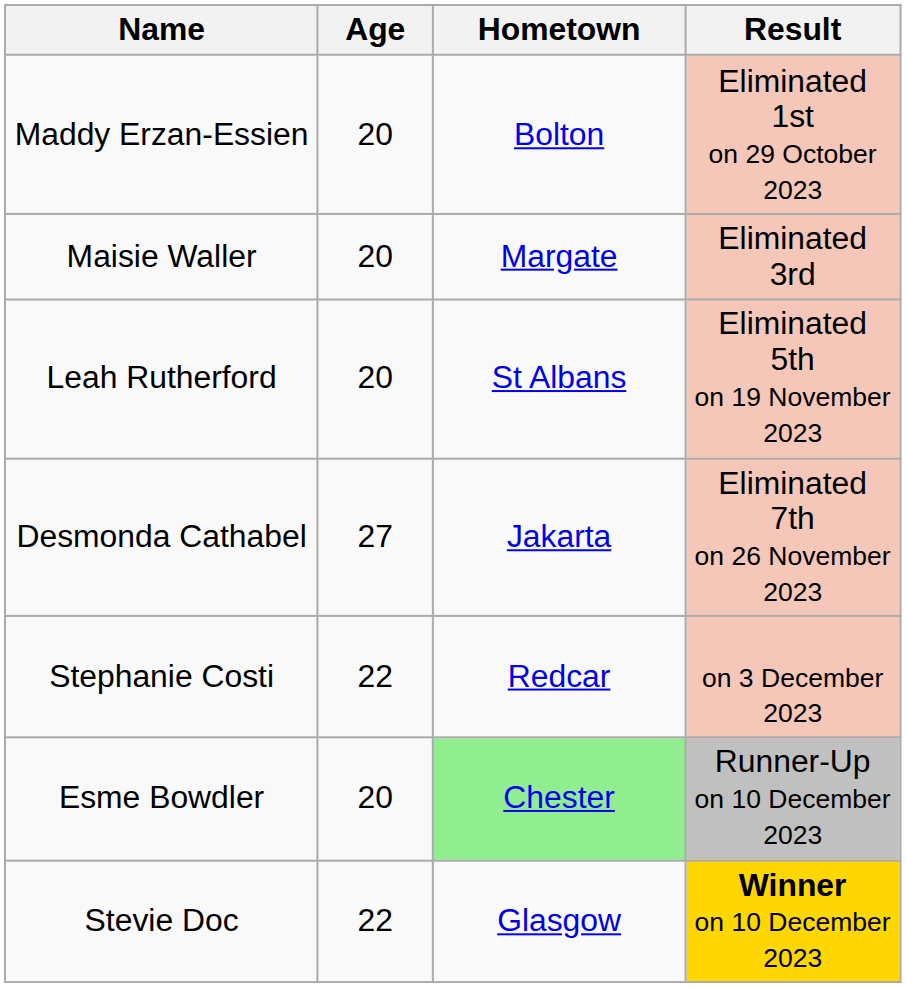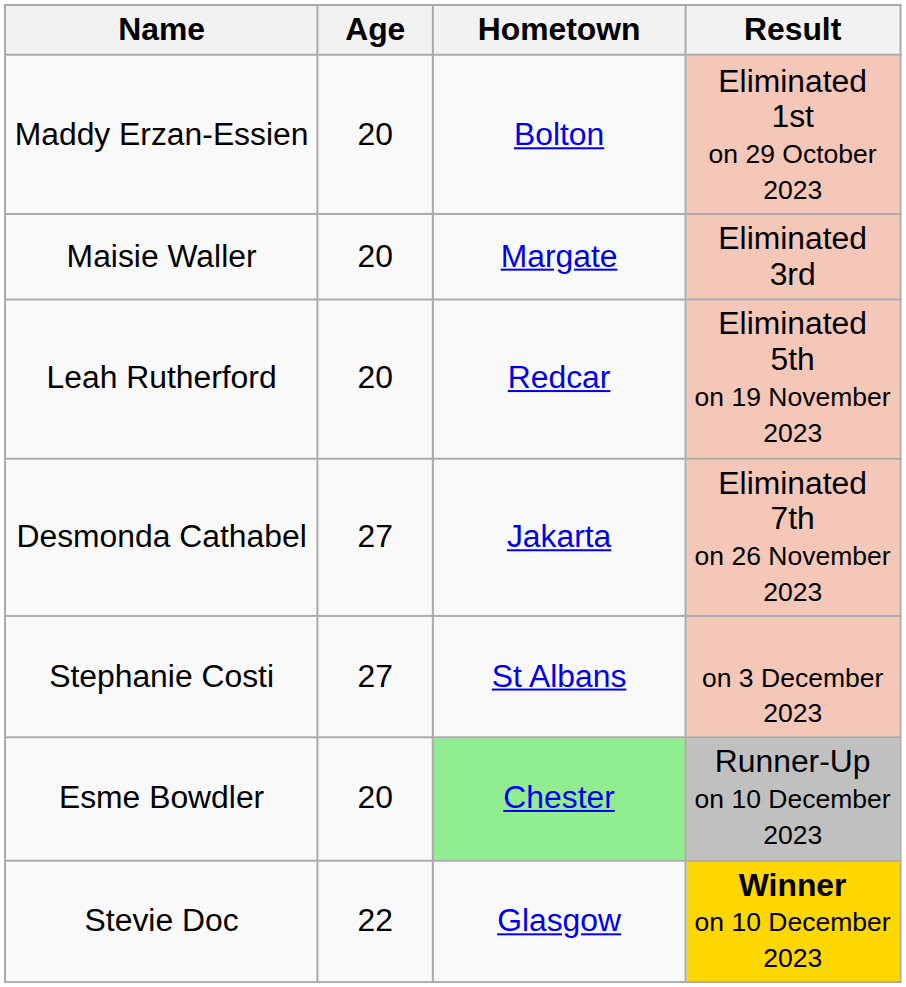 <table class="wikitable sortable" style="text-align:center;">
 <tr>
 <th style="width:150px;"><strong>Name</strong></th>
 <th style="width:50px;"><strong>Age</strong></th>
 <th style="width:120px;"><strong>Hometown</strong></th>
 <th style="width:100px;"><strong>Result</strong></th>
 </tr>
 <tr>
 <td>Maddy Erzan-Essien</td>
 <td>20</td>
 <td><a href='#'>Bolton</a></td>
 <td style="background:#f4c7b8;">Eliminated 1st<br><small>on 29 October 2023</small></td>
 </tr>
 <tr>
 <td>Maisie Waller</td>
 <td>20</td>
 <td><a href='#'>Margate</a></td>
 <td style="background:#f4c7b8;">Eliminated 3rd<br><small></small></td>
 </tr>
 <tr>
 <td>Leah Rutherford</td>
 <td>20</td>
-<td><a href='#'>St Albans</a></td>
+<td><a href='#'>Redcar</a></td>
 <td style="background:#f4c7b8;">Eliminated 5th<br><small>on 19 November 2023</small></td>
 </tr>
 <tr>
 <td>Desmonda Cathabel</td>
 <td>27</td>
 <td><a href='#'>Jakarta</a></td>
 <td style="background:#f4c7b8;">Eliminated 7th<br><small>on 26 November 2023</small></td>
 </tr>
 <tr>
 <td>Stephanie Costi</td>
-<td>22</td>
-<td><a href='#'>Redcar</a></td>
+<td>27</td>
+<td><a href='#'>St Albans</a></td>
 <td style="background:#f4c7b8;"><br><small>on 3 December 2023</small></td>
 </tr>
 <tr>
 <td>Esme Bowdler</td>
 <td>20</td>
 <td style="background: lightgreen;"><a href='#'>Chester</a></td>
 <td bgcolor="silver">Runner-Up<br><small>on 10 December 2023</small></td>
 </tr>
 <tr>
 <td>Stevie Doc</td>
 <td>22</td>
 <td><a href='#'>Glasgow</a></td>
 <td bgcolor="gold"><strong>Winner<br></strong><small>on 10 December 2023</small></td>
 </tr>
 </table>
